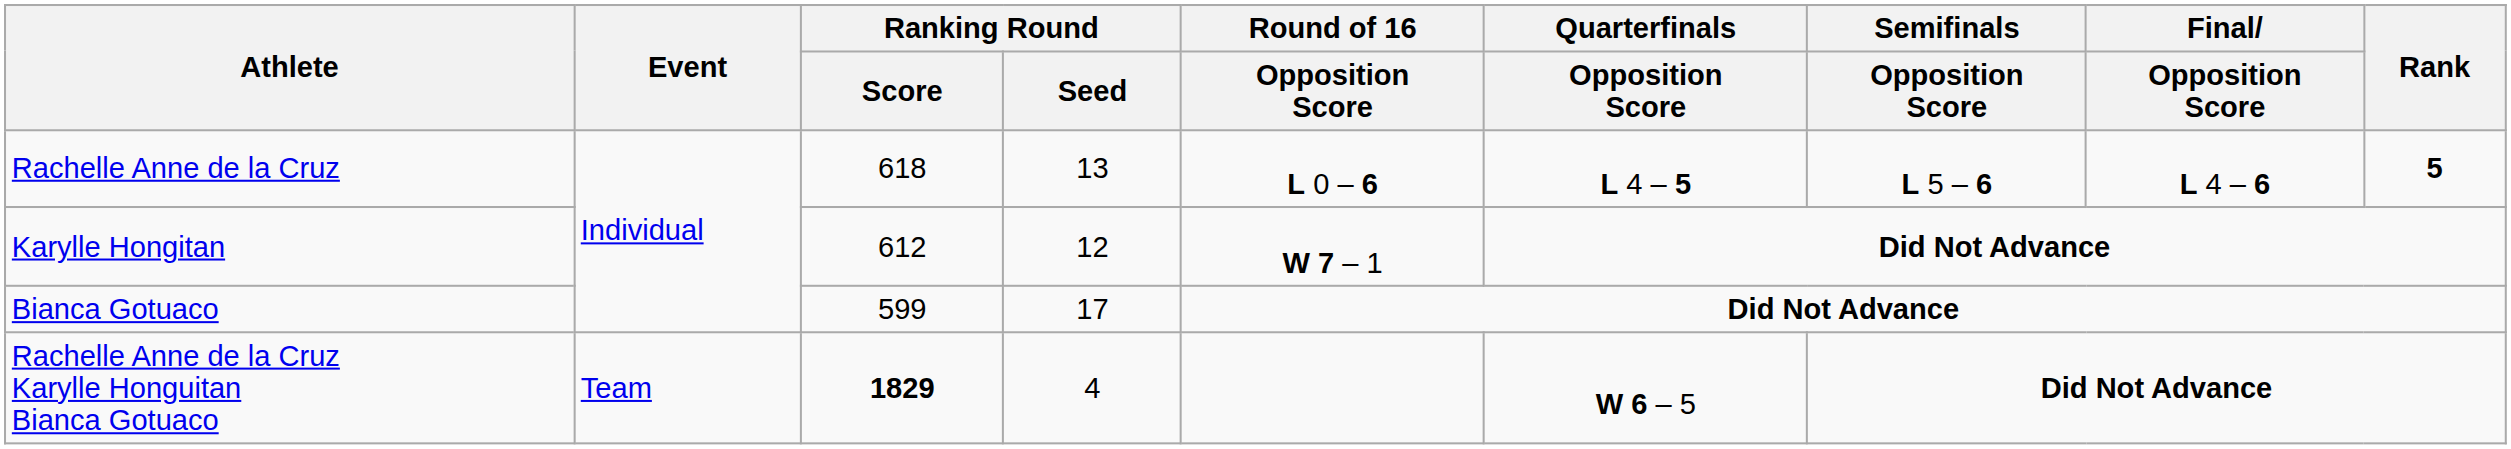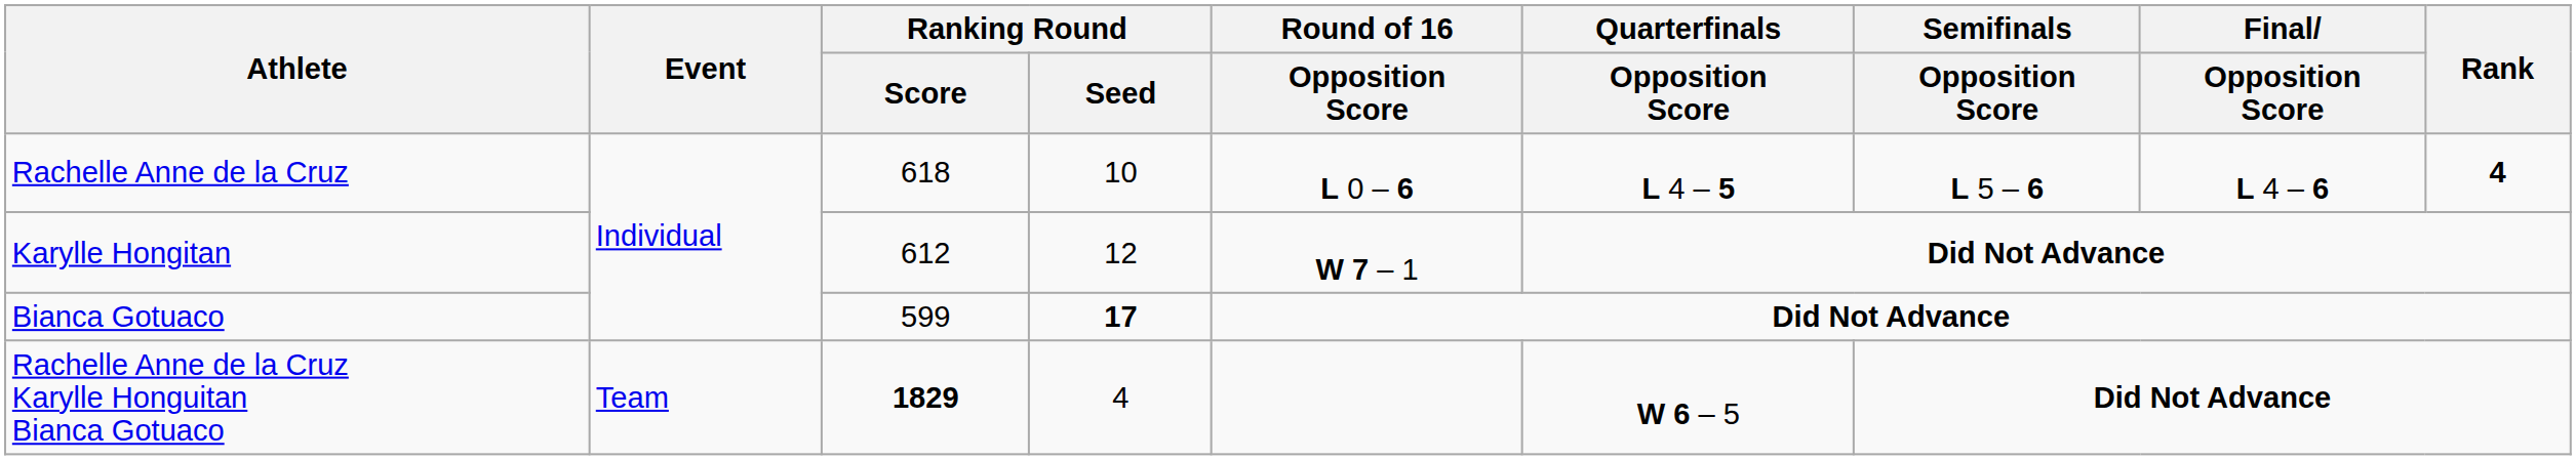 <table class="wikitable" width="98%" style="text-align:center; font-size:90%">
 <tr>
 <th rowspan=2>Athlete</th>
 <th rowspan=2>Event</th>
 <th colspan=2>Ranking Round</th>
 <th>Round of 16</th>
 <th>Quarterfinals</th>
 <th>Semifinals</th>
 <th>Final/</th>
 <th rowspan=2>Rank</th>
 </tr>
 <tr>
 <th>Score</th>
 <th>Seed</th>
 <th>Opposition<br>Score</th>
 <th>Opposition<br>Score</th>
 <th>Opposition<br>Score</th>
 <th>Opposition<br>Score</th>
 </tr>
 <tr align=center>
 <td align=left><a href='#'>Rachelle Anne de la Cruz</a></td>
 <td rowspan=3 align=left><a href='#'>Individual</a></td>
 <td>618</td>
-<td>13 <strong></strong></td>
+<td>10 <strong></strong></td>
 <td> <br> <strong>L</strong> 0 – <strong>6</strong></td>
 <td> <br> <strong>L</strong> 4 – <strong>5</strong></td>
 <td> <br> <strong>L</strong> 5 – <strong>6</strong></td>
 <td> <br> <strong>L</strong> 4 – <strong>6</strong></td>
-<td><strong>5</strong></td>
+<td><strong>4</strong></td>
 </tr>
 <tr>
 <td align=left><a href='#'>Karylle Hongitan</a></td>
 <td>612</td>
 <td>12 <strong></strong></td>
 <td> <br> <strong>W</strong> <strong>7</strong> – 1</td>
 <td colspan=4><strong>Did Not Advance</strong></td>
 </tr>
 <tr>
 <td align=left><a href='#'>Bianca Gotuaco</a></td>
 <td>599</td>
-<td>17</td>
+<td><strong>17</strong></td>
 <td colspan=5><strong>Did Not Advance</strong></td>
 </tr>
 <tr align=center>
 <td align=left><a href='#'>Rachelle Anne de la Cruz</a><br><a href='#'>Karylle Honguitan</a><br><a href='#'>Bianca Gotuaco</a></td>
 <td align=left><a href='#'>Team</a></td>
 <td><strong>1829</strong></td>
 <td>4</td>
 <td></td>
 <td> <br> <strong>W</strong> <strong>6</strong> – 5</td>
 <td colspan=3><strong>Did Not Advance</strong></td>
 </tr>
 </table>
